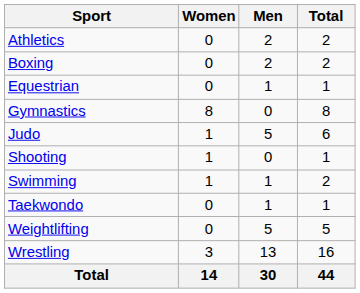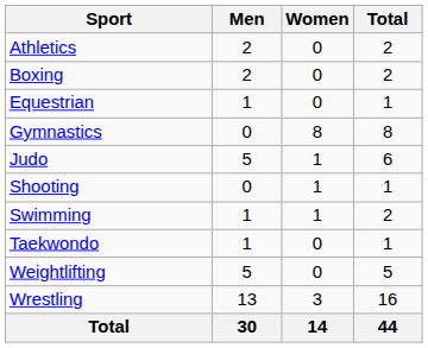 <table class="wikitable sortable" style="text-align:center;">
 <tr>
 <th width=180>Sport</th>
+<th width=55>Men</th>
 <th width=55>Women</th>
-<th width=55>Men</th>
 <th width=55>Total</th>
 </tr>
 <tr>
 <td align=left><a href='#'>Athletics</a></td>
+<td>2</td>
 <td>0</td>
-<td>2</td>
 <td>2</td>
 </tr>
 <tr>
 <td align=left><a href='#'>Boxing</a></td>
+<td>2</td>
 <td>0</td>
-<td>2</td>
 <td>2</td>
 </tr>
 <tr>
 <td align=left><a href='#'>Equestrian</a></td>
+<td>1</td>
 <td>0</td>
-<td>1</td>
 <td>1</td>
 </tr>
 <tr>
 <td align=left><a href='#'>Gymnastics</a></td>
+<td>0</td>
 <td>8</td>
-<td>0</td>
 <td>8</td>
 </tr>
 <tr>
 <td align=left><a href='#'>Judo</a></td>
+<td>5</td>
 <td>1</td>
-<td>5</td>
 <td>6</td>
 </tr>
 <tr>
 <td align=left><a href='#'>Shooting</a></td>
+<td>0</td>
 <td>1</td>
-<td>0</td>
 <td>1</td>
 </tr>
 <tr>
 <td align=left><a href='#'>Swimming</a></td>
 <td>1</td>
 <td>1</td>
 <td>2</td>
 </tr>
 <tr>
 <td align=left><a href='#'>Taekwondo</a></td>
+<td>1</td>
 <td>0</td>
-<td>1</td>
 <td>1</td>
 </tr>
 <tr>
 <td align=left><a href='#'>Weightlifting</a></td>
+<td>5</td>
 <td>0</td>
-<td>5</td>
 <td>5</td>
 </tr>
 <tr>
 <td align=left><a href='#'>Wrestling</a></td>
+<td>13</td>
 <td>3</td>
-<td>13</td>
 <td>16</td>
 </tr>
 <tr class="sortbottom">
 <th>Total</th>
+<th>30</th>
 <th>14</th>
-<th>30</th>
 <th>44</th>
 </tr>
 </table>
